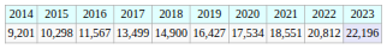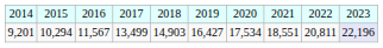 <table class="wikitable" border="1">
 <tr align="center" style="background:#E0FFFF;">
 <td>2014</td>
 <td>2015</td>
 <td>2016</td>
 <td>2017</td>
 <td>2018</td>
 <td>2019</td>
 <td>2020</td>
 <td>2021</td>
 <td>2022</td>
 <td>2023</td>
 </tr>
 <tr>
 <td>9,201</td>
-<td>10,298</td>
+<td>10,294</td>
 <td>11,567</td>
 <td>13,499</td>
-<td>14,900</td>
+<td>14,903</td>
 <td>16,427</td>
 <td>17,534</td>
 <td>18,551</td>
-<td>20,812</td>
+<td>20,811</td>
 <td style="background: lavender;">22,196</td>
 </tr>
 </table>
